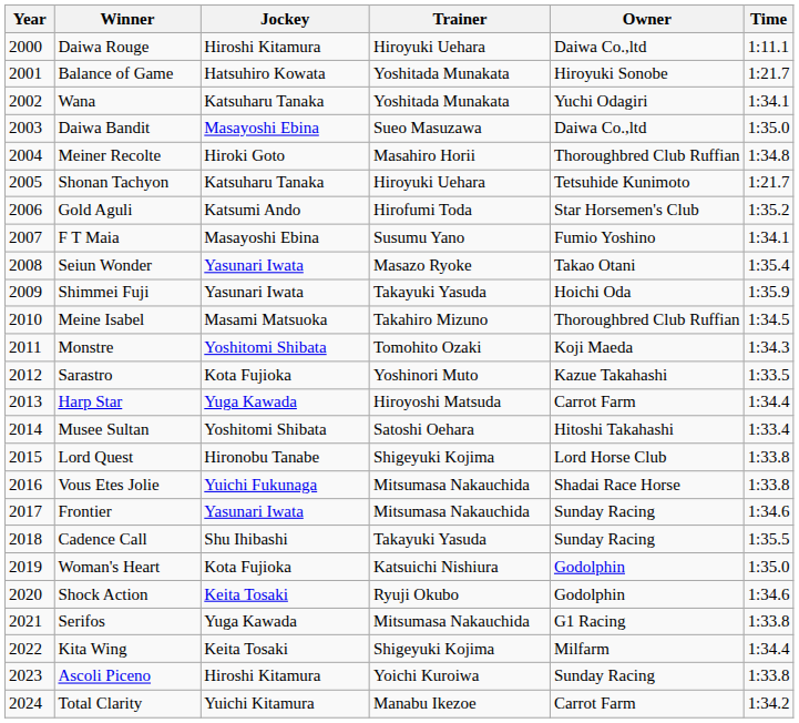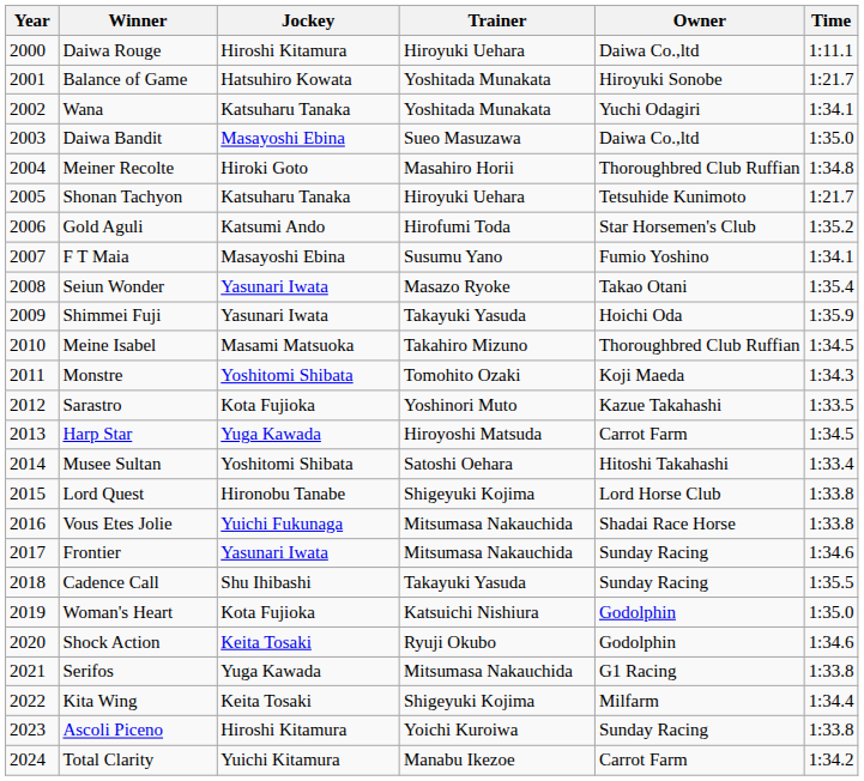 <table class="wikitable sortable" style="font-size:90%">
 <tr>
 <th width="36px">Year<br></th>
 <th width="120px">Winner<br></th>
 <th width="140px">Jockey<br></th>
 <th width="150px">Trainer<br></th>
 <th>Owner</th>
 <th>Time<br></th>
 </tr>
 <tr>
 <td>2000</td>
 <td>Daiwa Rouge</td>
 <td>Hiroshi Kitamura</td>
 <td>Hiroyuki Uehara</td>
 <td>Daiwa Co.,ltd</td>
 <td>1:11.1</td>
 </tr>
 <tr>
 <td>2001</td>
 <td>Balance of Game</td>
 <td>Hatsuhiro Kowata</td>
 <td>Yoshitada Munakata</td>
 <td>Hiroyuki Sonobe</td>
 <td>1:21.7</td>
 </tr>
 <tr>
 <td>2002</td>
 <td>Wana</td>
 <td>Katsuharu Tanaka</td>
 <td>Yoshitada Munakata</td>
 <td>Yuchi Odagiri</td>
 <td>1:34.1</td>
 </tr>
 <tr>
 <td>2003</td>
 <td>Daiwa Bandit</td>
 <td><a href='#'>Masayoshi Ebina</a></td>
 <td>Sueo Masuzawa</td>
 <td>Daiwa Co.,ltd</td>
 <td>1:35.0</td>
 </tr>
 <tr>
 <td>2004</td>
 <td>Meiner Recolte</td>
 <td>Hiroki Goto</td>
 <td>Masahiro Horii</td>
 <td>Thoroughbred Club Ruffian</td>
 <td>1:34.8</td>
 </tr>
 <tr>
 <td>2005</td>
 <td>Shonan Tachyon</td>
 <td>Katsuharu Tanaka</td>
 <td>Hiroyuki Uehara</td>
 <td>Tetsuhide Kunimoto</td>
 <td>1:21.7</td>
 </tr>
 <tr>
 <td>2006</td>
 <td>Gold Aguli</td>
 <td>Katsumi Ando</td>
 <td>Hirofumi Toda</td>
 <td>Star Horsemen's Club</td>
 <td>1:35.2</td>
 </tr>
 <tr>
 <td>2007</td>
 <td>F T Maia</td>
 <td>Masayoshi Ebina</td>
 <td>Susumu Yano</td>
 <td>Fumio Yoshino</td>
 <td>1:34.1</td>
 </tr>
 <tr>
 <td>2008</td>
 <td>Seiun Wonder</td>
 <td><a href='#'>Yasunari Iwata</a></td>
 <td>Masazo Ryoke</td>
 <td>Takao Otani</td>
 <td>1:35.4</td>
 </tr>
 <tr>
 <td>2009</td>
 <td>Shimmei Fuji</td>
 <td>Yasunari Iwata</td>
 <td>Takayuki Yasuda</td>
 <td>Hoichi Oda</td>
 <td>1:35.9</td>
 </tr>
 <tr>
 <td>2010</td>
 <td>Meine Isabel</td>
 <td>Masami Matsuoka</td>
 <td>Takahiro Mizuno</td>
 <td>Thoroughbred Club Ruffian</td>
 <td>1:34.5</td>
 </tr>
 <tr>
 <td>2011</td>
 <td>Monstre</td>
 <td><a href='#'>Yoshitomi Shibata</a></td>
 <td>Tomohito Ozaki</td>
 <td>Koji Maeda</td>
 <td>1:34.3</td>
 </tr>
 <tr>
 <td>2012</td>
 <td>Sarastro</td>
 <td>Kota Fujioka</td>
 <td>Yoshinori Muto</td>
 <td>Kazue Takahashi</td>
 <td>1:33.5</td>
 </tr>
 <tr>
 <td>2013</td>
 <td><a href='#'>Harp Star</a></td>
 <td><a href='#'>Yuga Kawada</a></td>
 <td>Hiroyoshi Matsuda</td>
 <td>Carrot Farm</td>
-<td>1:34.4</td>
+<td>1:34.5</td>
 </tr>
 <tr>
 <td>2014</td>
 <td>Musee Sultan</td>
 <td>Yoshitomi Shibata</td>
 <td>Satoshi Oehara</td>
 <td>Hitoshi Takahashi</td>
 <td>1:33.4</td>
 </tr>
 <tr>
 <td>2015</td>
 <td>Lord Quest</td>
 <td>Hironobu Tanabe</td>
 <td>Shigeyuki Kojima</td>
 <td>Lord Horse Club</td>
 <td>1:33.8</td>
 </tr>
 <tr>
 <td>2016</td>
 <td>Vous Etes Jolie</td>
 <td><a href='#'>Yuichi Fukunaga</a></td>
 <td>Mitsumasa Nakauchida</td>
 <td>Shadai Race Horse</td>
 <td>1:33.8</td>
 </tr>
 <tr>
 <td>2017</td>
 <td>Frontier</td>
 <td><a href='#'>Yasunari Iwata</a></td>
 <td>Mitsumasa Nakauchida</td>
 <td>Sunday Racing</td>
 <td>1:34.6</td>
 </tr>
 <tr>
 <td>2018</td>
 <td>Cadence Call</td>
 <td>Shu Ihibashi</td>
 <td>Takayuki Yasuda</td>
 <td>Sunday Racing</td>
 <td>1:35.5</td>
 </tr>
 <tr>
 <td>2019</td>
 <td>Woman's Heart</td>
 <td>Kota Fujioka</td>
 <td>Katsuichi Nishiura</td>
 <td><a href='#'>Godolphin</a></td>
 <td>1:35.0</td>
 </tr>
 <tr>
 <td>2020</td>
 <td>Shock Action</td>
 <td><a href='#'>Keita Tosaki</a></td>
 <td>Ryuji Okubo</td>
 <td>Godolphin</td>
 <td>1:34.6</td>
 </tr>
 <tr>
 <td>2021</td>
 <td>Serifos</td>
 <td>Yuga Kawada</td>
 <td>Mitsumasa Nakauchida</td>
 <td>G1 Racing</td>
 <td>1:33.8</td>
 </tr>
 <tr>
 <td>2022</td>
 <td>Kita Wing</td>
 <td>Keita Tosaki</td>
 <td>Shigeyuki Kojima</td>
 <td>Milfarm</td>
 <td>1:34.4</td>
 </tr>
 <tr>
 <td>2023</td>
 <td><a href='#'>Ascoli Piceno</a></td>
 <td>Hiroshi Kitamura</td>
 <td>Yoichi Kuroiwa</td>
 <td>Sunday Racing</td>
 <td>1:33.8</td>
 </tr>
 <tr>
 <td>2024</td>
 <td>Total Clarity</td>
 <td>Yuichi Kitamura</td>
 <td>Manabu Ikezoe</td>
 <td>Carrot Farm</td>
 <td>1:34.2</td>
 </tr>
 </table>
